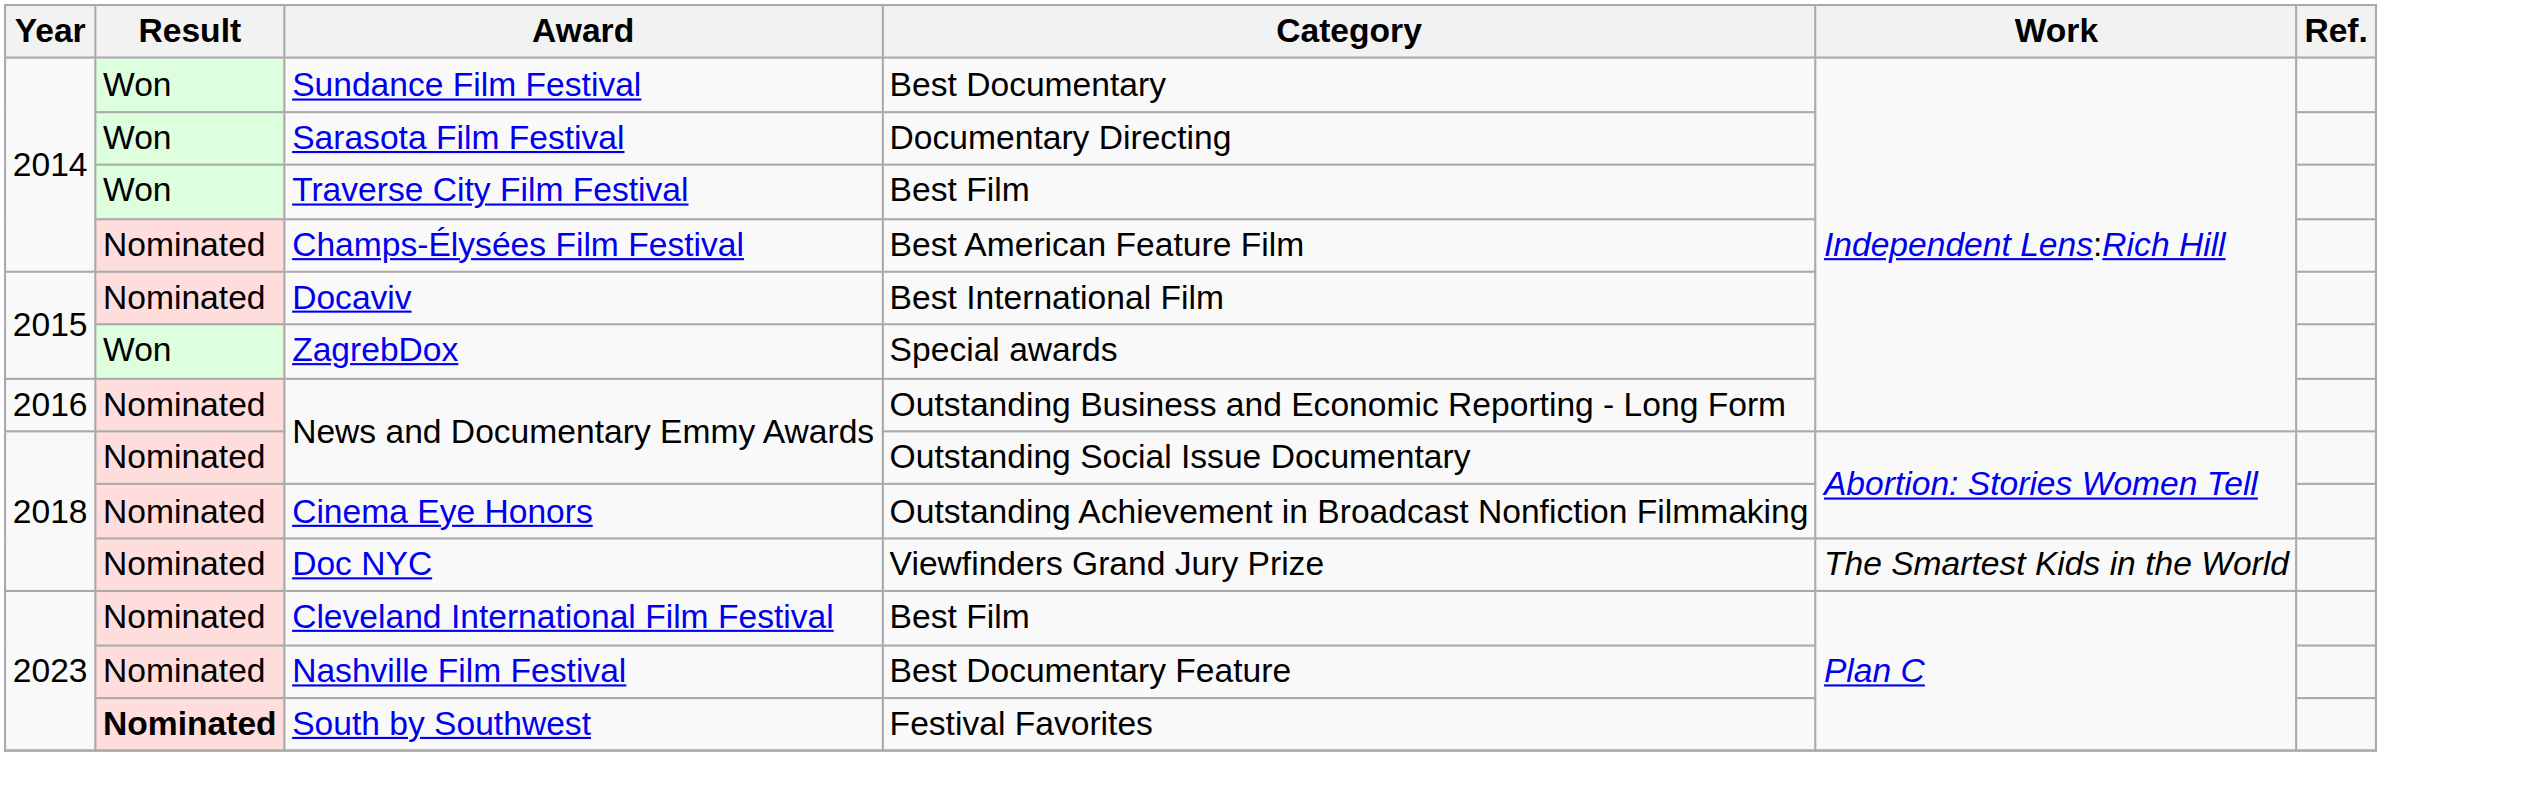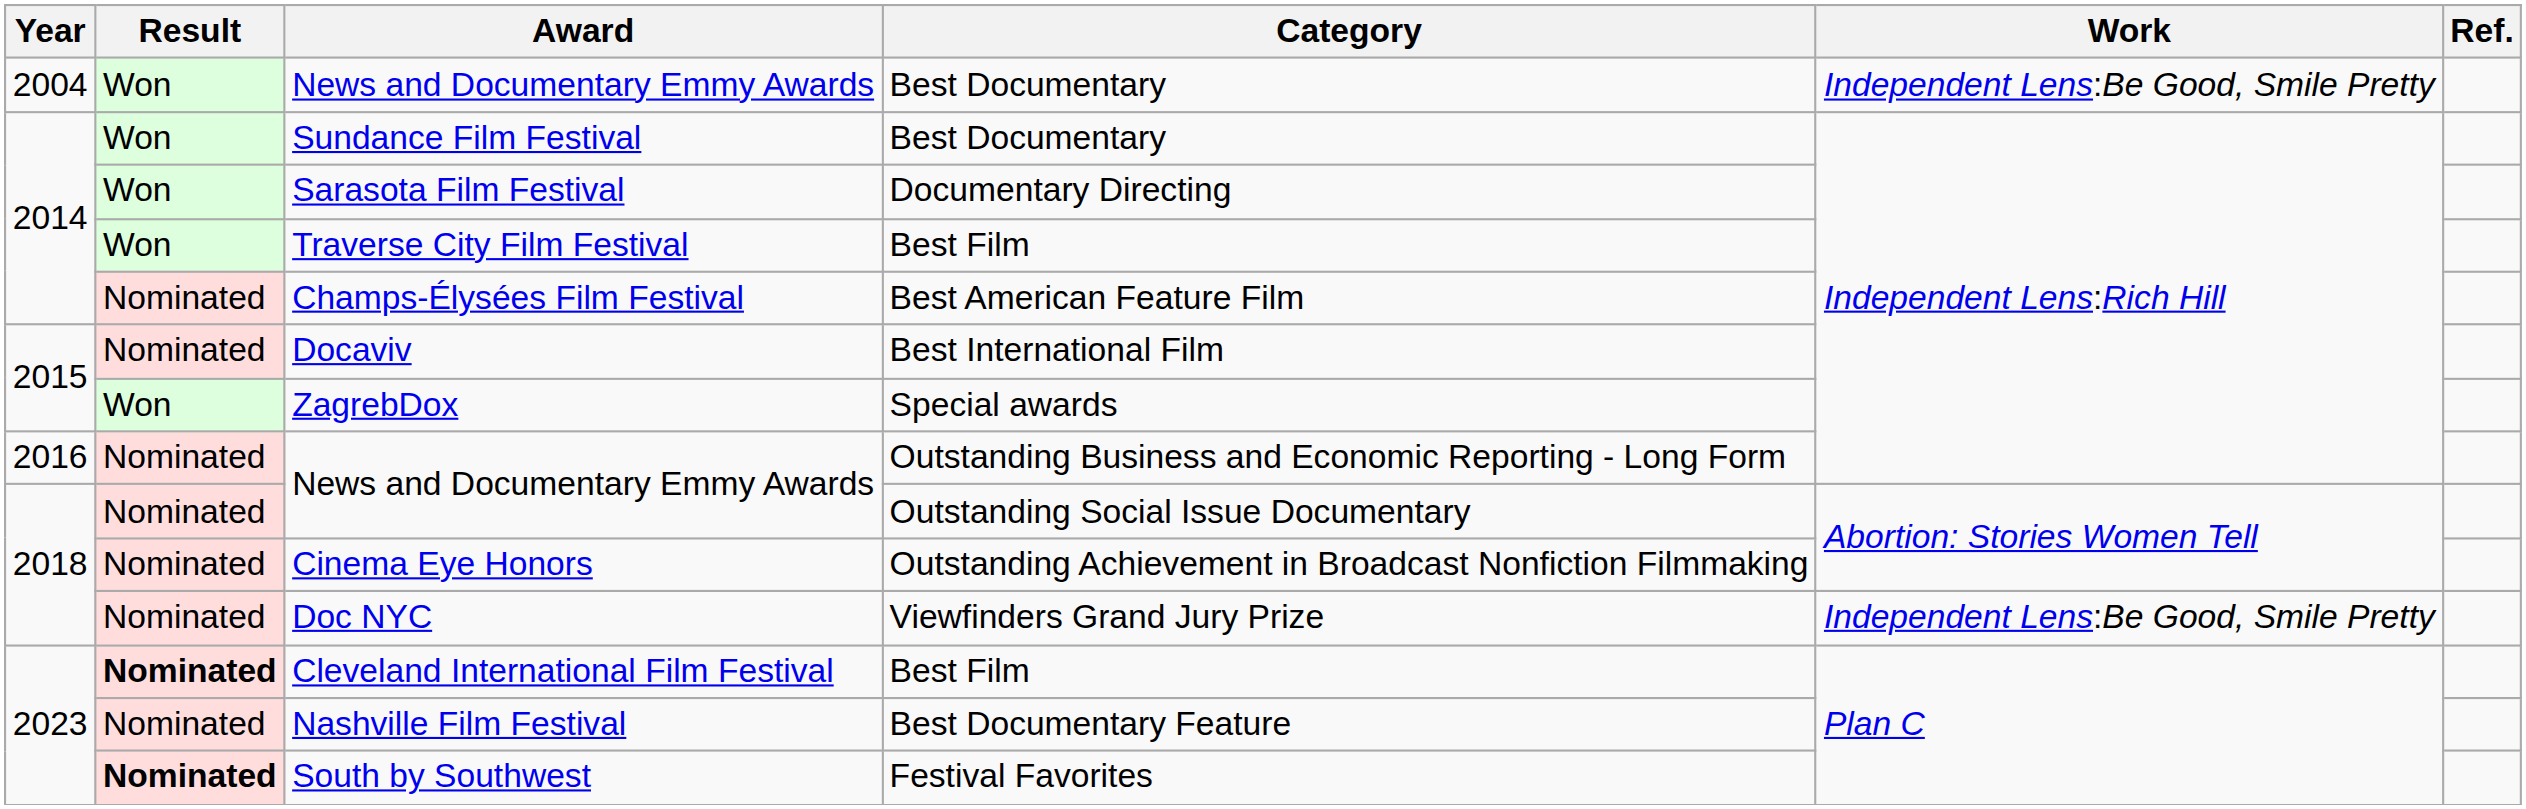 <table class="wikitable">
 <tr>
 <th>Year</th>
 <th>Result</th>
 <th>Award</th>
 <th>Category</th>
 <th>Work</th>
 <th>Ref.</th>
+</tr>
+<tr>
+<td>2004</td>
+<td style="background: #ddffdd">Won</td>
+<td><a href='#'>News and Documentary Emmy Awards</a></td>
+<td>Best Documentary</td>
+<td><em><a href='#'>Independent Lens</a></em>:<em>Be Good, Smile Pretty</em></td>
+<td></td>
 </tr>
 <tr>
 <td rowspan="4">2014</td>
 <td style="background: #ddffdd">Won</td>
 <td><a href='#'>Sundance Film Festival</a></td>
 <td>Best Documentary</td>
 <td rowspan="7"><em><a href='#'>Independent Lens</a></em>:<em><a href='#'>Rich Hill</a></em></td>
 <td></td>
 </tr>
 <tr>
 <td style="background: #ddffdd">Won</td>
 <td><a href='#'>Sarasota Film Festival</a></td>
 <td>Documentary Directing</td>
 <td></td>
 </tr>
 <tr>
 <td style="background: #ddffdd">Won</td>
 <td><a href='#'>Traverse City Film Festival</a></td>
 <td>Best Film</td>
 <td></td>
 </tr>
 <tr>
 <td style="background: #ffdddd">Nominated</td>
 <td><a href='#'>Champs-Élysées Film Festival</a></td>
 <td>Best American Feature Film</td>
 <td></td>
 </tr>
 <tr>
 <td rowspan="2">2015</td>
 <td style="background: #ffdddd">Nominated</td>
 <td><a href='#'>Docaviv</a></td>
 <td>Best International Film</td>
 <td></td>
 </tr>
 <tr>
 <td style="background: #ddffdd">Won</td>
 <td><a href='#'>ZagrebDox</a></td>
 <td>Special awards</td>
 <td></td>
 </tr>
 <tr>
 <td>2016</td>
 <td style="background: #ffdddd">Nominated</td>
 <td rowspan="2">News and Documentary Emmy Awards</td>
 <td>Outstanding Business and Economic Reporting - Long Form</td>
 <td></td>
 </tr>
 <tr>
 <td rowspan="3">2018</td>
 <td style="background: #ffdddd">Nominated</td>
 <td>Outstanding Social Issue Documentary</td>
 <td rowspan="2"><em><a href='#'>Abortion: Stories Women Tell</a></em></td>
 <td></td>
 </tr>
 <tr>
 <td style="background: #ffdddd">Nominated</td>
 <td><a href='#'>Cinema Eye Honors</a></td>
 <td>Outstanding Achievement in Broadcast Nonfiction Filmmaking</td>
 <td></td>
 </tr>
 <tr>
 <td style="background: #ffdddd">Nominated</td>
 <td><a href='#'>Doc NYC</a></td>
 <td>Viewfinders Grand Jury Prize</td>
-<td><em>The Smartest Kids in the World</em></td>
+<td><em><a href='#'>Independent Lens</a></em>:<em>Be Good, Smile Pretty</em></td>
 <td></td>
 </tr>
 <tr>
 <td rowspan="3">2023</td>
-<td style="background: #ffdddd">Nominated</td>
+<td style="background: #ffdddd"><strong>Nominated</strong></td>
 <td><a href='#'>Cleveland International Film Festival</a></td>
 <td>Best Film</td>
 <td rowspan="3"><em><a href='#'>Plan C</a></em></td>
 <td></td>
 </tr>
 <tr>
 <td style="background: #ffdddd">Nominated</td>
 <td><a href='#'>Nashville Film Festival</a></td>
 <td>Best Documentary Feature</td>
 <td></td>
 </tr>
 <tr>
 <td style="background: #ffdddd"><strong>Nominated</strong></td>
 <td><a href='#'>South by Southwest</a></td>
 <td>Festival Favorites</td>
 <td></td>
 </tr>
 <tr>
 </tr>
 </table>
